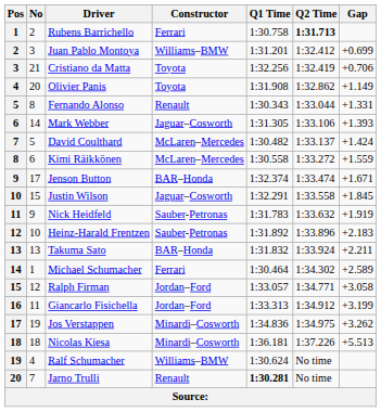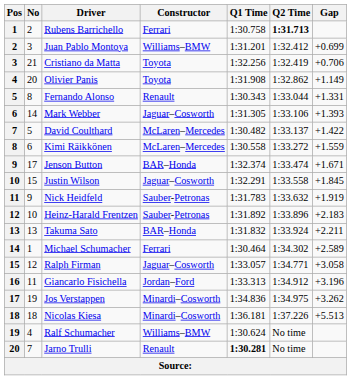 <table class="wikitable sortable" style="font-size: 85%;">
 <tr>
 <th>Pos</th>
 <th>No</th>
 <th>Driver</th>
 <th>Constructor</th>
 <th>Q1 Time</th>
 <th>Q2 Time</th>
 <th>Gap</th>
 </tr>
 <tr>
 <th>1</th>
 <td>2</td>
 <td data-sort-value="BAR"> <a href='#'>Rubens Barrichello</a></td>
 <td><a href='#'>Ferrari</a></td>
 <td>1:30.758</td>
 <td><strong>1:31.713</strong></td>
 <td></td>
 </tr>
 <tr>
 <th>2</th>
 <td>3</td>
 <td data-sort-value="MON"> <a href='#'>Juan Pablo Montoya</a></td>
 <td><a href='#'>Williams</a>–<a href='#'>BMW</a></td>
 <td>1:31.201</td>
 <td>1:32.412</td>
 <td>+0.699</td>
 </tr>
 <tr>
 <th>3</th>
 <td>21</td>
 <td data-sort-value="dam"> <a href='#'>Cristiano da Matta</a></td>
 <td><a href='#'>Toyota</a></td>
 <td>1:32.256</td>
 <td>1:32.419</td>
 <td>+0.706</td>
 </tr>
 <tr>
 <th>4</th>
 <td>20</td>
 <td data-sort-value="Pan"> <a href='#'>Olivier Panis</a></td>
 <td><a href='#'>Toyota</a></td>
 <td>1:31.908</td>
 <td>1:32.862</td>
 <td>+1.149</td>
 </tr>
 <tr>
 <th>5</th>
 <td>8</td>
 <td data-sort-value="alo"> <a href='#'>Fernando Alonso</a></td>
 <td><a href='#'>Renault</a></td>
 <td>1:30.343</td>
 <td>1:33.044</td>
 <td>+1.331</td>
 </tr>
 <tr>
 <th>6</th>
 <td>14</td>
 <td data-sort-value="web"> <a href='#'>Mark Webber</a></td>
 <td><a href='#'>Jaguar</a>–<a href='#'>Cosworth</a></td>
 <td>1:31.305</td>
 <td>1:33.106</td>
 <td>+1.393</td>
 </tr>
 <tr>
 <th>7</th>
 <td>5</td>
 <td data-sort-value="cou"> <a href='#'>David Coulthard</a></td>
 <td><a href='#'>McLaren</a>–<a href='#'>Mercedes</a></td>
 <td>1:30.482</td>
 <td>1:33.137</td>
-<td>+1.424</td>
+<td>+1.422</td>
 </tr>
 <tr>
 <th>8</th>
 <td>6</td>
 <td data-sort-value="rai"> <a href='#'>Kimi Räikkönen</a></td>
 <td><a href='#'>McLaren</a>–<a href='#'>Mercedes</a></td>
 <td>1:30.558</td>
 <td>1:33.272</td>
 <td>+1.559</td>
 </tr>
 <tr>
 <th>9</th>
 <td>17</td>
 <td data-sort-value="But"> <a href='#'>Jenson Button</a></td>
 <td><a href='#'>BAR</a>–<a href='#'>Honda</a></td>
 <td>1:32.374</td>
 <td>1:33.474</td>
 <td>+1.671</td>
 </tr>
 <tr>
 <th>10</th>
 <td>15</td>
 <td data-sort-value="wil"> <a href='#'>Justin Wilson</a></td>
 <td><a href='#'>Jaguar</a>–<a href='#'>Cosworth</a></td>
 <td>1:32.291</td>
 <td>1:33.558</td>
 <td>+1.845</td>
 </tr>
 <tr>
 <th>11</th>
 <td>9</td>
 <td data-sort-value="hei"> <a href='#'>Nick Heidfeld</a></td>
 <td><a href='#'>Sauber</a>-<a href='#'>Petronas</a></td>
 <td>1:31.783</td>
 <td>1:33.632</td>
 <td>+1.919</td>
 </tr>
 <tr>
 <th>12</th>
 <td>10</td>
 <td data-sort-value="fre"> <a href='#'>Heinz-Harald Frentzen</a></td>
 <td><a href='#'>Sauber</a>-<a href='#'>Petronas</a></td>
 <td>1:31.892</td>
 <td>1:33.896</td>
 <td>+2.183</td>
 </tr>
 <tr>
 <th>13</th>
 <td>13</td>
 <td data-sort-value="sat"> <a href='#'>Takuma Sato</a></td>
 <td><a href='#'>BAR</a>–<a href='#'>Honda</a></td>
 <td>1:31.832</td>
 <td>1:33.924</td>
 <td>+2.211</td>
 </tr>
 <tr>
 <th>14</th>
 <td>1</td>
 <td data-sort-value="scm"> <a href='#'>Michael Schumacher</a></td>
 <td><a href='#'>Ferrari</a></td>
 <td>1:30.464</td>
 <td>1:34.302</td>
 <td>+2.589</td>
 </tr>
 <tr>
 <th>15</th>
 <td>12</td>
 <td data-sort-value="fir"> <a href='#'>Ralph Firman</a></td>
-<td><a href='#'>Jordan</a>–<a href='#'>Ford</a></td>
+<td><a href='#'>Jaguar</a>–<a href='#'>Cosworth</a></td>
 <td>1:33.057</td>
 <td>1:34.771</td>
 <td>+3.058</td>
 </tr>
 <tr>
 <th>16</th>
 <td>11</td>
 <td data-sort-value="fis"> <a href='#'>Giancarlo Fisichella</a></td>
 <td><a href='#'>Jordan</a>–<a href='#'>Ford</a></td>
 <td>1:33.313</td>
 <td>1:34.912</td>
-<td>+3.199</td>
+<td>+3.196</td>
 </tr>
 <tr>
 <th>17</th>
 <td>19</td>
 <td data-sort-value="ver"> <a href='#'>Jos Verstappen</a></td>
 <td><a href='#'>Minardi</a>–<a href='#'>Cosworth</a></td>
 <td>1:34.836</td>
 <td>1:34.975</td>
 <td>+3.262</td>
 </tr>
 <tr>
 <th>18</th>
 <td>18</td>
 <td data-sort-value="kie"> <a href='#'>Nicolas Kiesa</a></td>
 <td><a href='#'>Minardi</a>–<a href='#'>Cosworth</a></td>
 <td>1:36.181</td>
 <td>1:37.226</td>
 <td>+5.513</td>
 </tr>
 <tr>
 <th>19</th>
 <td>4</td>
 <td data-sort-value="scr"> <a href='#'>Ralf Schumacher</a></td>
 <td><a href='#'>Williams</a>–<a href='#'>BMW</a></td>
 <td>1:30.624</td>
 <td>No time</td>
 <td data-sort-value="+6"></td>
 </tr>
 <tr>
 <th>20</th>
 <td>7</td>
 <td data-sort-value="tru"> <a href='#'>Jarno Trulli</a></td>
 <td><a href='#'>Renault</a></td>
 <td><strong>1:30.281</strong></td>
 <td>No time</td>
 <td data-sort-value="+6"></td>
 </tr>
 <tr>
 <th colspan="7">Source:</th>
 </tr>
 </table>
